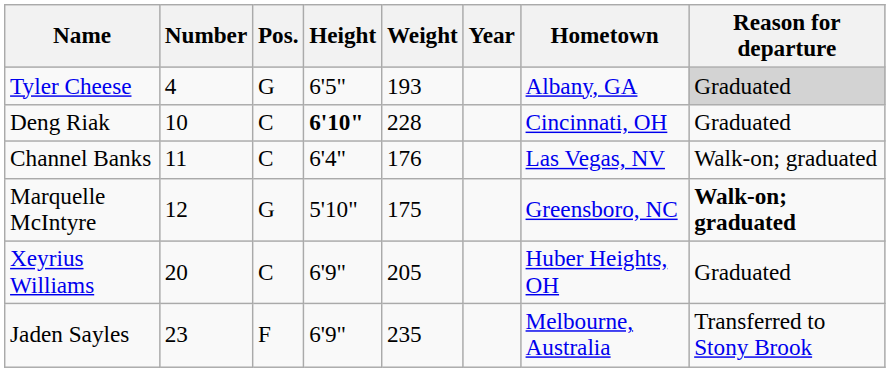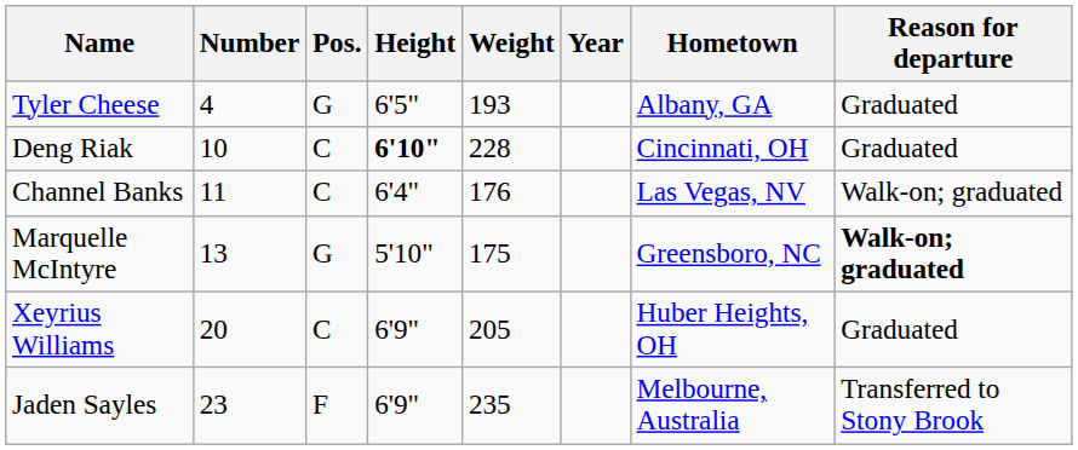 <table class="wikitable sortable" border="1">
 <tr>
 <th>Name</th>
 <th>Number</th>
 <th>Pos.</th>
 <th>Height</th>
 <th>Weight</th>
 <th>Year</th>
 <th>Hometown</th>
 <th class="unsortable">Reason for departure</th>
 </tr>
 <tr>
 <td><a href='#'>Tyler Cheese</a></td>
 <td>4</td>
 <td>G</td>
 <td>6'5"</td>
 <td>193</td>
 <td></td>
 <td><a href='#'>Albany, GA</a></td>
-<td style="background: lightgrey;">Graduated</td>
+<td>Graduated</td>
 </tr>
 <tr>
 <td>Deng Riak</td>
 <td>10</td>
 <td>C</td>
 <td><strong>6'10"</strong></td>
 <td>228</td>
 <td></td>
 <td><a href='#'>Cincinnati, OH</a></td>
 <td>Graduated</td>
 </tr>
 <tr>
 <td>Channel Banks</td>
 <td>11</td>
 <td>C</td>
 <td>6'4"</td>
 <td>176</td>
 <td></td>
 <td><a href='#'>Las Vegas, NV</a></td>
 <td>Walk-on; graduated</td>
 </tr>
 <tr>
 <td>Marquelle McIntyre</td>
-<td>12</td>
+<td>13</td>
 <td>G</td>
 <td>5'10"</td>
 <td>175</td>
 <td></td>
 <td><a href='#'>Greensboro, NC</a></td>
 <td><strong>Walk-on; graduated</strong></td>
 </tr>
 <tr>
 <td><a href='#'>Xeyrius Williams</a></td>
 <td>20</td>
 <td>C</td>
 <td>6'9"</td>
 <td>205</td>
 <td></td>
 <td><a href='#'>Huber Heights, OH</a></td>
 <td>Graduated</td>
 </tr>
 <tr>
 <td>Jaden Sayles</td>
 <td>23</td>
 <td>F</td>
 <td>6'9"</td>
 <td>235</td>
 <td></td>
 <td><a href='#'>Melbourne, Australia</a></td>
 <td>Transferred to <a href='#'>Stony Brook</a></td>
 </tr>
 </table>
